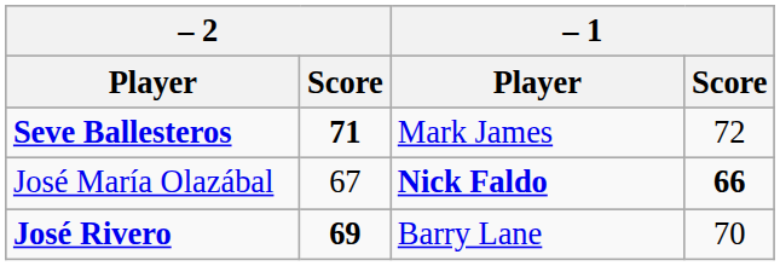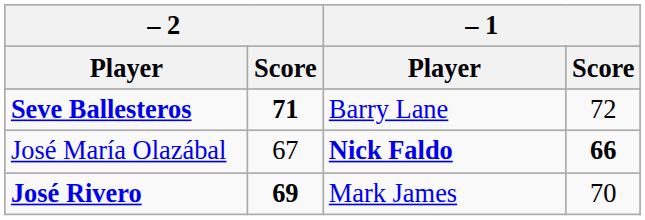 <table class=wikitable>
 <tr>
 <th colspan=2> – 2</th>
 <th colspan=2> – 1</th>
 </tr>
 <tr>
 <th width=140>Player</th>
 <th>Score</th>
 <th width=140>Player</th>
 <th>Score</th>
 </tr>
 <tr>
 <td><strong><a href='#'>Seve Ballesteros</a></strong></td>
 <td align=center><strong>71</strong></td>
-<td><a href='#'>Mark James</a></td>
+<td><a href='#'>Barry Lane</a></td>
 <td align=center>72</td>
 </tr>
 <tr>
 <td><a href='#'>José María Olazábal</a></td>
 <td align=center>67</td>
 <td><strong><a href='#'>Nick Faldo</a></strong></td>
 <td align=center><strong>66</strong></td>
 </tr>
 <tr>
 <td><strong><a href='#'>José Rivero</a></strong></td>
 <td align=center><strong>69</strong></td>
-<td><a href='#'>Barry Lane</a></td>
+<td><a href='#'>Mark James</a></td>
 <td align=center>70</td>
 </tr>
 </table>
